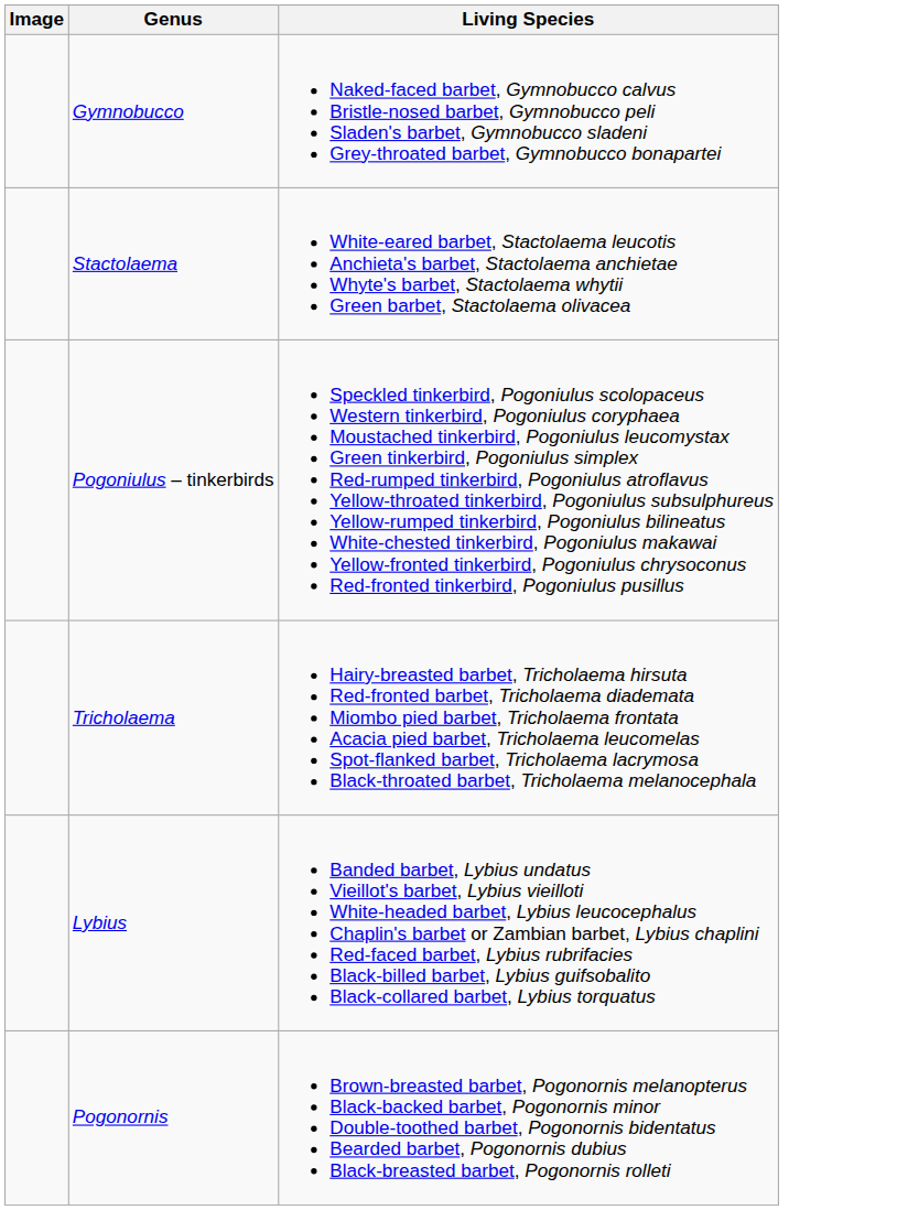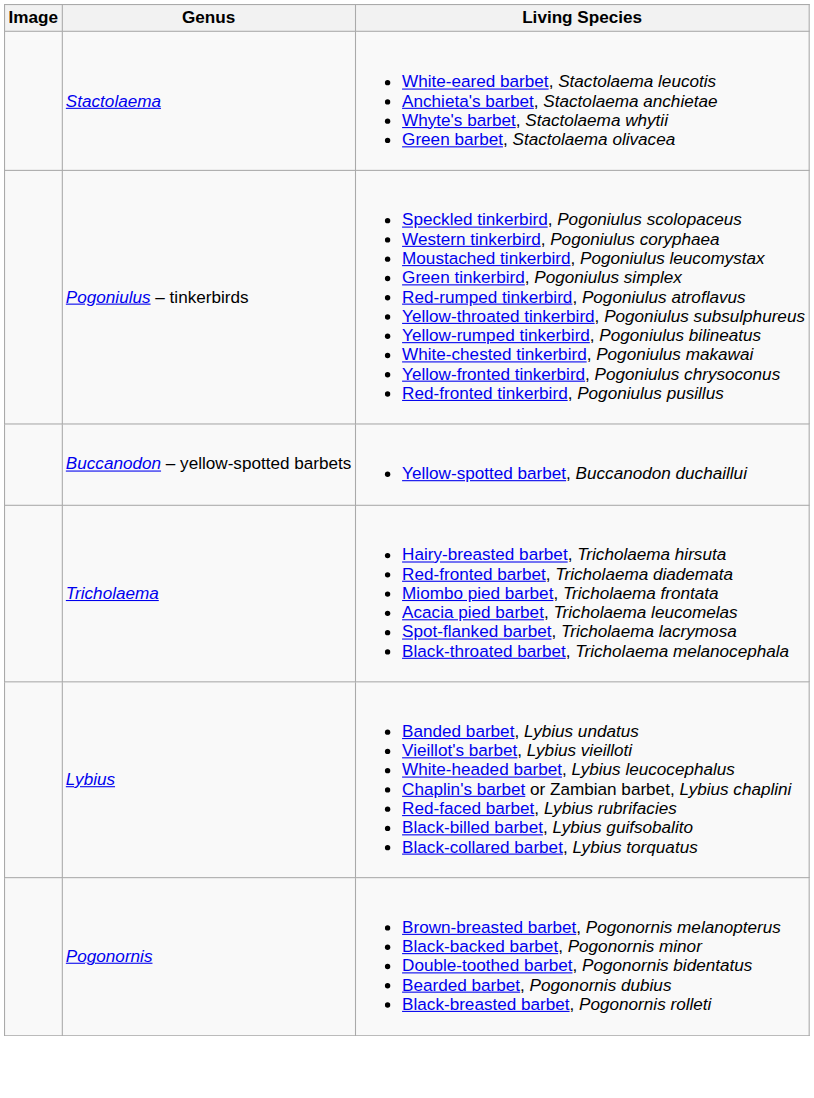 <table class="wikitable">
 <tr>
 <th>Image</th>
 <th>Genus</th>
 <th>Living Species</th>
-</tr>
-<tr>
-<td></td>
-<td><em><a href='#'>Gymnobucco</a></em> </td>
-<td><br><ul><li><a href='#'>Naked-faced barbet</a>, <em>Gymnobucco calvus</em></li><li><a href='#'>Bristle-nosed barbet</a>, <em>Gymnobucco peli</em></li><li><a href='#'>Sladen's barbet</a>, <em>Gymnobucco sladeni</em></li><li><a href='#'>Grey-throated barbet</a>, <em>Gymnobucco bonapartei</em></li></ul></td>
 </tr>
 <tr>
 <td></td>
 <td><em><a href='#'>Stactolaema</a></em> </td>
 <td><br><ul><li><a href='#'>White-eared barbet</a>, <em>Stactolaema leucotis</em></li><li><a href='#'>Anchieta's barbet</a>, <em>Stactolaema anchietae</em></li><li><a href='#'>Whyte's barbet</a>, <em>Stactolaema whytii</em></li><li><a href='#'>Green barbet</a>, <em>Stactolaema olivacea</em></li></ul></td>
 </tr>
 <tr>
 <td></td>
 <td><em><a href='#'>Pogoniulus</a></em>   – tinkerbirds</td>
 <td><br><ul><li><a href='#'>Speckled tinkerbird</a>, <em>Pogoniulus scolopaceus</em></li><li><a href='#'>Western tinkerbird</a>, <em>Pogoniulus coryphaea</em></li><li><a href='#'>Moustached tinkerbird</a>, <em>Pogoniulus leucomystax</em></li><li><a href='#'>Green tinkerbird</a>, <em>Pogoniulus simplex</em></li><li><a href='#'>Red-rumped tinkerbird</a>, <em>Pogoniulus atroflavus</em></li><li><a href='#'>Yellow-throated tinkerbird</a>, <em>Pogoniulus subsulphureus</em></li><li><a href='#'>Yellow-rumped tinkerbird</a>, <em>Pogoniulus bilineatus</em></li><li><a href='#'>White-chested tinkerbird</a>, <em>Pogoniulus makawai</em></li><li><a href='#'>Yellow-fronted tinkerbird</a>, <em>Pogoniulus chrysoconus</em></li><li><a href='#'>Red-fronted tinkerbird</a>, <em>Pogoniulus pusillus</em></li></ul></td>
+</tr>
+<tr>
+<td></td>
+<td><em><a href='#'>Buccanodon</a></em> – yellow-spotted barbets</td>
+<td><br><ul><li><a href='#'>Yellow-spotted barbet</a>, <em>Buccanodon duchaillui</em></li></ul></td>
 </tr>
 <tr>
 <td></td>
 <td><em><a href='#'>Tricholaema</a></em> </td>
 <td><br><ul><li><a href='#'>Hairy-breasted barbet</a>, <em>Tricholaema hirsuta</em></li><li><a href='#'>Red-fronted barbet</a>, <em>Tricholaema diademata</em></li><li><a href='#'>Miombo pied barbet</a>, <em>Tricholaema frontata</em></li><li><a href='#'>Acacia pied barbet</a>, <em>Tricholaema leucomelas</em></li><li><a href='#'>Spot-flanked barbet</a>, <em>Tricholaema lacrymosa</em></li><li><a href='#'>Black-throated barbet</a>, <em>Tricholaema melanocephala</em></li></ul></td>
 </tr>
 <tr>
 <td></td>
 <td><em><a href='#'>Lybius</a></em> </td>
 <td><br><ul><li><a href='#'>Banded barbet</a>, <em>Lybius undatus</em></li><li><a href='#'>Vieillot's barbet</a>, <em>Lybius vieilloti</em></li><li><a href='#'>White-headed barbet</a>, <em>Lybius leucocephalus</em></li><li><a href='#'>Chaplin's barbet</a> or Zambian barbet, <em>Lybius chaplini</em></li><li><a href='#'>Red-faced barbet</a>, <em>Lybius rubrifacies</em></li><li><a href='#'>Black-billed barbet</a>, <em>Lybius guifsobalito</em></li><li><a href='#'>Black-collared barbet</a>, <em>Lybius torquatus</em></li></ul></td>
 </tr>
 <tr>
 <td></td>
 <td><em><a href='#'>Pogonornis</a></em> </td>
 <td><br><ul><li><a href='#'>Brown-breasted barbet</a>, <em>Pogonornis melanopterus</em></li><li><a href='#'>Black-backed barbet</a>, <em>Pogonornis minor</em></li><li><a href='#'>Double-toothed barbet</a>, <em>Pogonornis bidentatus</em></li><li><a href='#'>Bearded barbet</a>, <em>Pogonornis dubius</em></li><li><a href='#'>Black-breasted barbet</a>, <em>Pogonornis rolleti</em></li></ul></td>
 </tr>
 <tr>
 </tr>
 </table>
